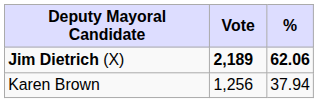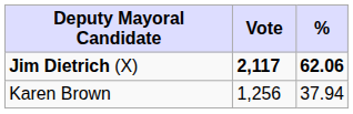 <table class="wikitable">
 <tr>
 <th style="background:#ddf; width:200px;">Deputy Mayoral Candidate</th>
 <th style="background:#ddf; width:50px;">Vote</th>
 <th style="background:#ddf; width:30px;">%</th>
 </tr>
 <tr>
 <td><strong>Jim Dietrich</strong> (X)</td>
-<td><strong>2,189</strong></td>
+<td><strong>2,117</strong></td>
 <td><strong>62.06</strong></td>
 </tr>
 <tr>
 <td>Karen Brown</td>
 <td>1,256</td>
 <td>37.94</td>
 </tr>
 </table>
